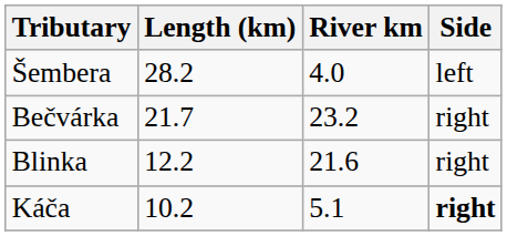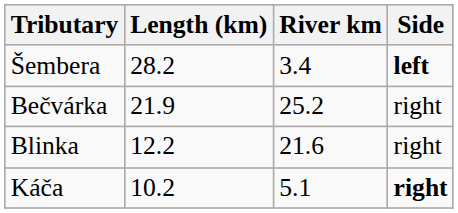 <table class="wikitable">
 <tr>
 <th>Tributary</th>
 <th>Length (km)</th>
 <th>River km</th>
 <th>Side</th>
 </tr>
 <tr>
 <td>Šembera</td>
 <td>28.2</td>
-<td>4.0</td>
-<td>left</td>
+<td>3.4</td>
+<td><strong>left</strong></td>
 </tr>
 <tr>
 <td>Bečvárka</td>
-<td>21.7</td>
-<td>23.2</td>
+<td>21.9</td>
+<td>25.2</td>
 <td>right</td>
 </tr>
 <tr>
 <td>Blinka</td>
 <td>12.2</td>
 <td>21.6</td>
 <td>right</td>
 </tr>
 <tr>
 <td>Káča</td>
 <td>10.2</td>
 <td>5.1</td>
 <td><strong>right</strong></td>
 </tr>
 </table>
